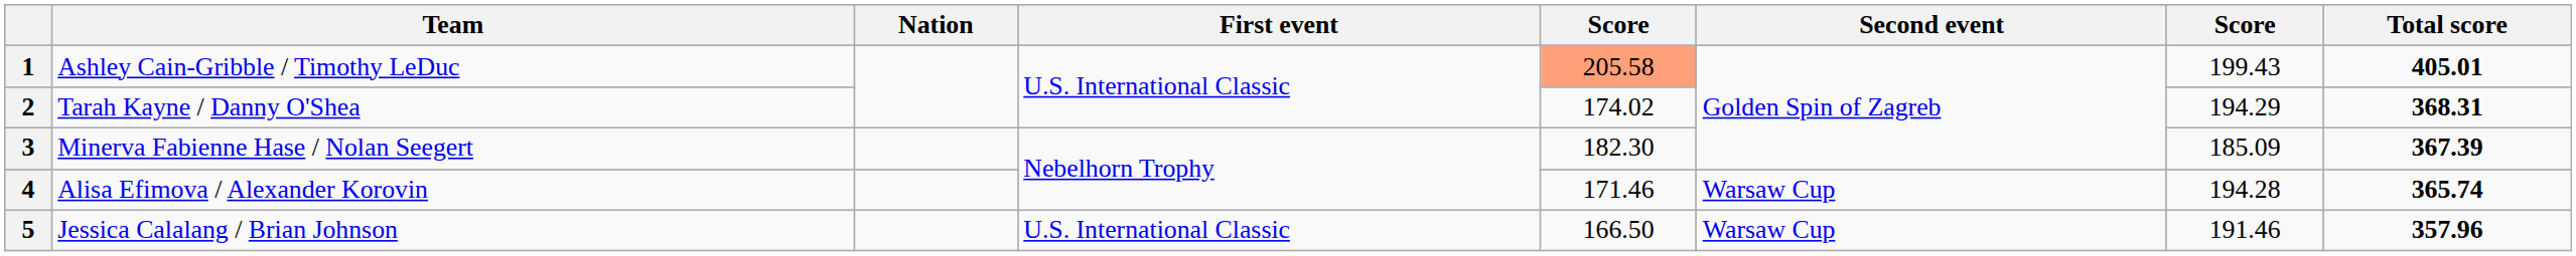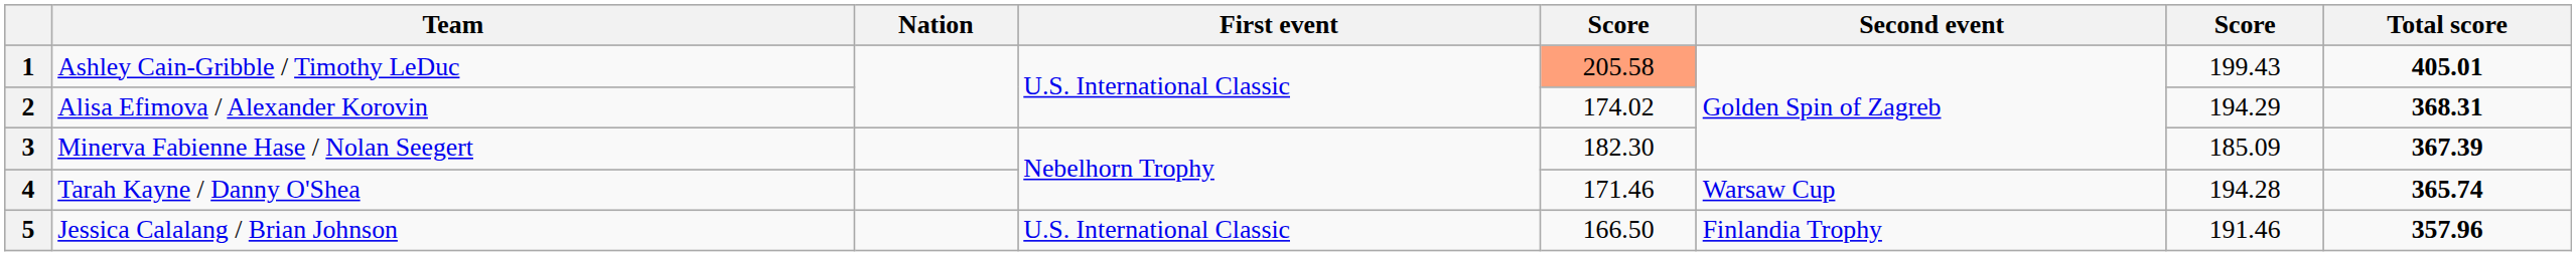 <table class="wikitable unsortable" style="text-align:left; width:100%">
 <tr>
 <th scope="col"></th>
 <th scope="col">Team</th>
 <th scope="col">Nation</th>
 <th scope="col">First event</th>
 <th scope="col">Score</th>
 <th scope="col">Second event</th>
 <th scope="col">Score</th>
 <th scope="col">Total score</th>
 </tr>
 <tr>
 <th scope="row">1</th>
 <td><a href='#'>Ashley Cain-Gribble</a> / <a href='#'>Timothy LeDuc</a></td>
 <td rowspan="2"></td>
 <td rowspan="2"><a href='#'>U.S. International Classic</a></td>
 <td style="background: lightsalmon; text-align:center">205.58</td>
 <td rowspan="3"><a href='#'>Golden Spin of Zagreb</a></td>
 <td style="text-align:center">199.43</td>
 <td style="text-align:center"><strong>405.01</strong></td>
 </tr>
 <tr>
 <th scope="row">2</th>
-<td><a href='#'>Tarah Kayne</a> / <a href='#'>Danny O'Shea</a></td>
+<td><a href='#'>Alisa Efimova</a> / <a href='#'>Alexander Korovin</a></td>
 <td style="text-align:center">174.02</td>
 <td style="text-align:center">194.29</td>
 <td style="text-align:center"><strong>368.31</strong></td>
 </tr>
 <tr>
 <th scope="row">3</th>
 <td><a href='#'>Minerva Fabienne Hase</a> / <a href='#'>Nolan Seegert</a></td>
 <td></td>
 <td rowspan="2"><a href='#'>Nebelhorn Trophy</a></td>
 <td style="text-align:center">182.30</td>
 <td style="text-align:center">185.09</td>
 <td style="text-align:center"><strong>367.39</strong></td>
 </tr>
 <tr>
 <th scope="row">4</th>
-<td><a href='#'>Alisa Efimova</a> / <a href='#'>Alexander Korovin</a></td>
+<td><a href='#'>Tarah Kayne</a> / <a href='#'>Danny O'Shea</a></td>
 <td></td>
 <td style="text-align:center">171.46</td>
 <td><a href='#'>Warsaw Cup</a></td>
 <td style="text-align:center">194.28</td>
 <td style="text-align:center"><strong>365.74</strong></td>
 </tr>
 <tr>
 <th scope="row">5</th>
 <td><a href='#'>Jessica Calalang</a> / <a href='#'>Brian Johnson</a></td>
 <td></td>
 <td><a href='#'>U.S. International Classic</a></td>
 <td style="text-align:center">166.50</td>
-<td><a href='#'>Warsaw Cup</a></td>
+<td><a href='#'>Finlandia Trophy</a></td>
 <td style="text-align:center">191.46</td>
 <td style="text-align:center"><strong>357.96</strong></td>
 </tr>
 </table>
